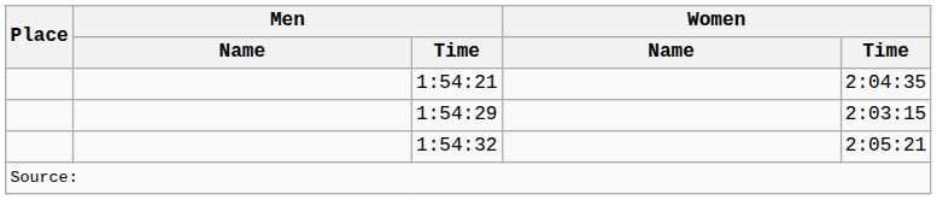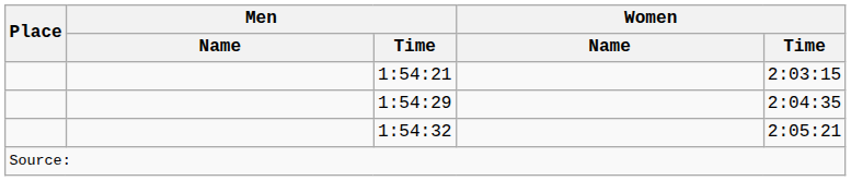 <table class="wikitable" style="font-size:95%;">
 <tr>
 <th rowspan="2">Place</th>
 <th colspan="2">Men</th>
 <th colspan="2">Women</th>
 </tr>
 <tr>
 <th style="width: 17em">Name</th>
 <th>Time</th>
 <th style="width: 17em">Name</th>
 <th>Time</th>
 </tr>
 <tr>
 <td align="center"></td>
 <td></td>
 <td>1:54:21</td>
 <td></td>
-<td>2:04:35</td>
+<td>2:03:15</td>
 </tr>
 <tr>
 <td align="center"></td>
 <td></td>
 <td>1:54:29</td>
 <td></td>
-<td>2:03:15</td>
+<td>2:04:35</td>
 </tr>
 <tr>
 <td align="center"></td>
 <td></td>
 <td>1:54:32</td>
 <td></td>
 <td>2:05:21</td>
 </tr>
 <tr>
 <td colspan="7"><small>Source:</small></td>
 </tr>
 </table>
